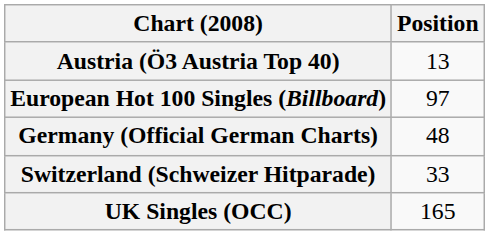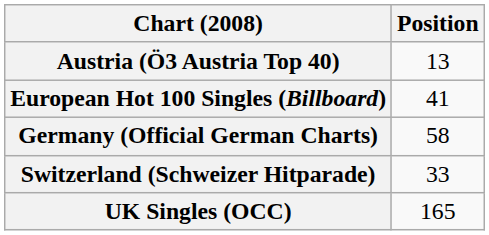 <table class="wikitable sortable plainrowheaders" style="text-align:center">
 <tr>
 <th scope="col">Chart (2008)</th>
 <th scope="col">Position</th>
 </tr>
 <tr>
 <th scope="row">Austria (Ö3 Austria Top 40)</th>
 <td>13</td>
 </tr>
 <tr>
 <th scope="row">European Hot 100 Singles (<em>Billboard</em>)</th>
-<td>97</td>
+<td>41</td>
 </tr>
 <tr>
 <th scope="row">Germany (Official German Charts)</th>
-<td>48</td>
+<td>58</td>
 </tr>
 <tr>
 <th scope="row">Switzerland (Schweizer Hitparade)</th>
 <td>33</td>
 </tr>
 <tr>
 <th scope="row">UK Singles (OCC)</th>
 <td>165</td>
 </tr>
 </table>
